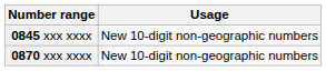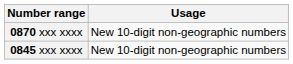 <table class="wikitable" style="margin-left: 1.5em;">
 <tr>
 <th>Number range</th>
 <th>Usage</th>
 </tr>
 <tr>
+<th scope="row" style="font-weight: normal;"><strong>0870</strong> xxx xxxx</th>
+<td>New 10-digit non-geographic numbers</td>
+</tr>
+<tr>
 <th scope="row" style="font-weight: normal;"><strong>0845</strong> xxx xxxx</th>
 <td>New 10-digit non-geographic numbers</td>
 </tr>
-<tr>
-<th scope="row" style="font-weight: normal;"><strong>0870</strong> xxx xxxx</th>
-<td>New 10-digit non-geographic numbers</td>
-</tr>
 </table>
